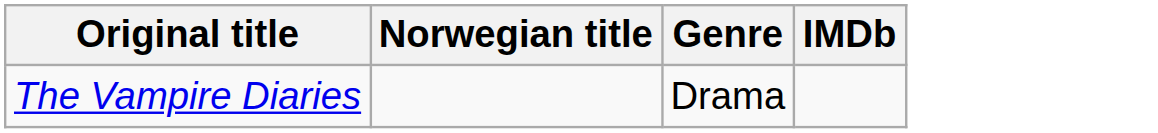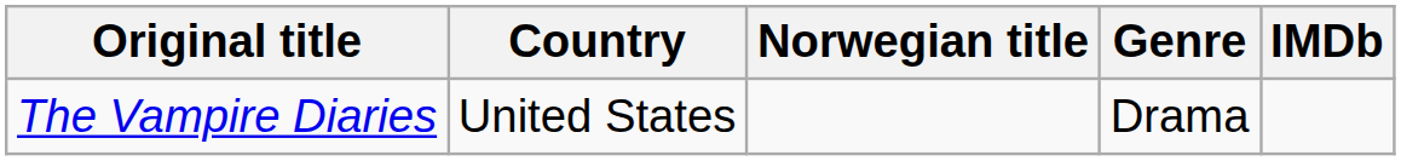 <table class="wikitable">
 <tr>
 <th>Original title</th>
+<th>Country</th>
 <th>Norwegian title</th>
 <th>Genre</th>
 <th>IMDb</th>
 </tr>
 <tr>
 <td><em><a href='#'>The Vampire Diaries</a></em></td>
+<td>United States</td>
 <td></td>
 <td>Drama</td>
 <td></td>
 </tr>
 </table>
